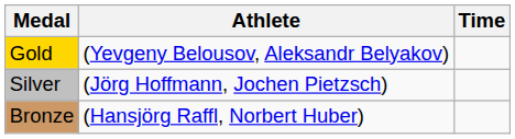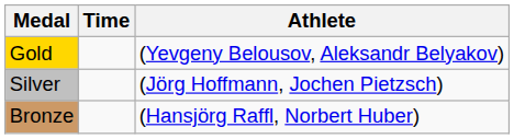 <table class="wikitable">
 <tr>
 <th>Medal</th>
+<th>Time</th>
 <th>Athlete</th>
-<th>Time</th>
 </tr>
 <tr>
 <td bgcolor="gold">Gold</td>
+<td></td>
 <td> (<a href='#'>Yevgeny Belousov</a>, <a href='#'>Aleksandr Belyakov</a>)</td>
-<td></td>
 </tr>
 <tr>
 <td bgcolor="silver">Silver</td>
+<td></td>
 <td> (<a href='#'>Jörg Hoffmann</a>, <a href='#'>Jochen Pietzsch</a>)</td>
-<td></td>
 </tr>
 <tr>
 <td bgcolor="CC9966">Bronze</td>
+<td></td>
 <td> (<a href='#'>Hansjörg Raffl</a>, <a href='#'>Norbert Huber</a>)</td>
-<td></td>
 </tr>
 </table>
